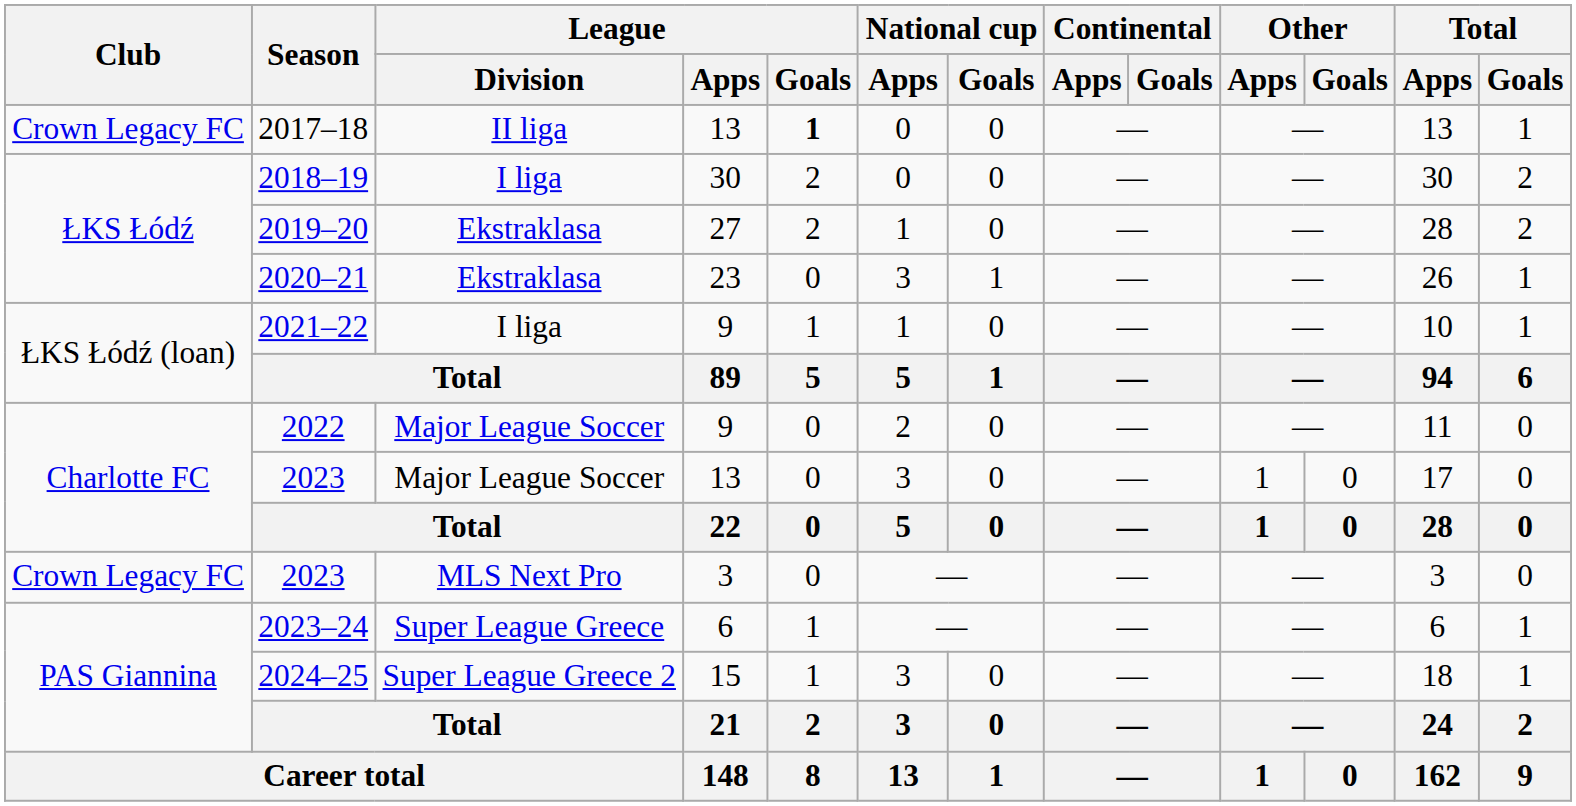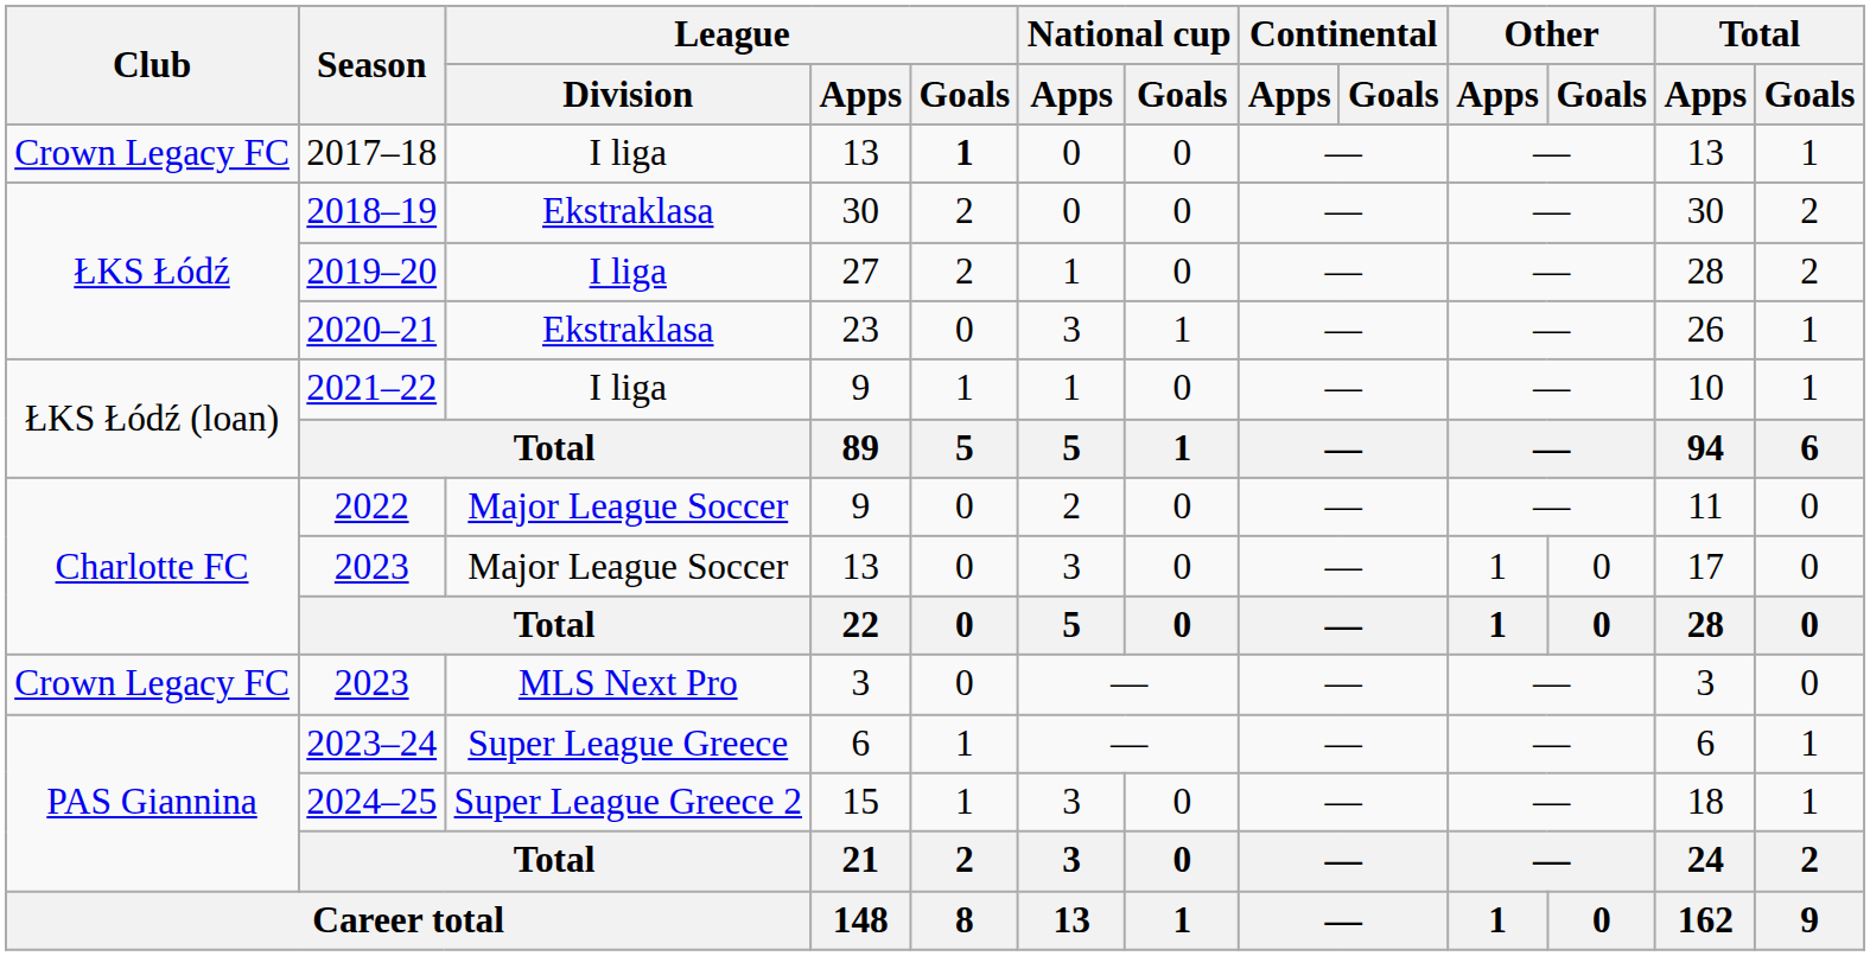 <table class="wikitable" style="text-align: center;">
 <tr>
 <th rowspan="2">Club</th>
 <th rowspan="2">Season</th>
 <th colspan="3">League</th>
 <th colspan="2">National cup</th>
 <th colspan="2">Continental</th>
 <th colspan="2">Other</th>
 <th colspan="2">Total</th>
 </tr>
 <tr>
 <th>Division</th>
 <th>Apps</th>
 <th>Goals</th>
 <th>Apps</th>
 <th>Goals</th>
 <th>Apps</th>
 <th>Goals</th>
 <th>Apps</th>
 <th>Goals</th>
 <th>Apps</th>
 <th>Goals</th>
 </tr>
 <tr>
 <td rowspan="1" valign="center"><a href='#'>Crown Legacy FC</a></td>
 <td>2017–18</td>
-<td><a href='#'>II liga</a></td>
+<td>I liga</td>
 <td>13</td>
 <td><strong>1</strong></td>
 <td>0</td>
 <td>0</td>
 <td colspan="2">—</td>
 <td colspan="2">—</td>
 <td>13</td>
 <td>1</td>
 </tr>
 <tr>
 <td rowspan="3" valign="center"><a href='#'>ŁKS Łódź</a></td>
 <td><a href='#'>2018–19</a></td>
-<td><a href='#'>I liga</a></td>
+<td><a href='#'>Ekstraklasa</a></td>
 <td>30</td>
 <td>2</td>
 <td>0</td>
 <td>0</td>
 <td colspan="2">—</td>
 <td colspan="2">—</td>
 <td>30</td>
 <td>2</td>
 </tr>
 <tr>
 <td><a href='#'>2019–20</a></td>
-<td><a href='#'>Ekstraklasa</a></td>
+<td><a href='#'>I liga</a></td>
 <td>27</td>
 <td>2</td>
 <td>1</td>
 <td>0</td>
 <td colspan="2">—</td>
 <td colspan="2">—</td>
 <td>28</td>
 <td>2</td>
 </tr>
 <tr>
 <td><a href='#'>2020–21</a></td>
 <td><a href='#'>Ekstraklasa</a></td>
 <td>23</td>
 <td>0</td>
 <td>3</td>
 <td>1</td>
 <td colspan="2">—</td>
 <td colspan="2">—</td>
 <td>26</td>
 <td>1</td>
 </tr>
 <tr>
 <td rowspan="2" valign="center">ŁKS Łódź (loan)</td>
 <td><a href='#'>2021–22</a></td>
 <td>I liga</td>
 <td>9</td>
 <td>1</td>
 <td>1</td>
 <td>0</td>
 <td colspan="2">—</td>
 <td colspan="2">—</td>
 <td>10</td>
 <td>1</td>
 </tr>
 <tr>
 <th colspan="2">Total</th>
 <th>89</th>
 <th>5</th>
 <th>5</th>
 <th>1</th>
 <th colspan="2">—</th>
 <th colspan="2">—</th>
 <th>94</th>
 <th>6</th>
 </tr>
 <tr>
 <td rowspan="3" valign="center"><a href='#'>Charlotte FC</a></td>
 <td><a href='#'>2022</a></td>
 <td><a href='#'>Major League Soccer</a></td>
 <td>9</td>
 <td>0</td>
 <td>2</td>
 <td>0</td>
 <td colspan="2">—</td>
 <td colspan="2">—</td>
 <td>11</td>
 <td>0</td>
 </tr>
 <tr>
 <td><a href='#'>2023</a></td>
 <td>Major League Soccer</td>
 <td>13</td>
 <td>0</td>
 <td>3</td>
 <td>0</td>
 <td colspan="2">—</td>
 <td>1</td>
 <td>0</td>
 <td>17</td>
 <td>0</td>
 </tr>
 <tr>
 <th colspan="2">Total</th>
 <th>22</th>
 <th>0</th>
 <th>5</th>
 <th>0</th>
 <th colspan="2">—</th>
 <th>1</th>
 <th>0</th>
 <th>28</th>
 <th>0</th>
 </tr>
 <tr>
 <td rowspan="1" valign="center"><a href='#'>Crown Legacy FC</a></td>
 <td><a href='#'>2023</a></td>
 <td><a href='#'>MLS Next Pro</a></td>
 <td>3</td>
 <td>0</td>
 <td colspan="2">—</td>
 <td colspan="2">—</td>
 <td colspan="2">—</td>
 <td>3</td>
 <td>0</td>
 </tr>
 <tr>
 <td rowspan="3" valign="center"><a href='#'>PAS Giannina</a></td>
 <td><a href='#'>2023–24</a></td>
 <td><a href='#'>Super League Greece</a></td>
 <td>6</td>
 <td>1</td>
 <td colspan="2">—</td>
 <td colspan="2">—</td>
 <td colspan="2">—</td>
 <td>6</td>
 <td>1</td>
 </tr>
 <tr>
 <td><a href='#'>2024–25</a></td>
 <td><a href='#'>Super League Greece 2</a></td>
 <td>15</td>
 <td>1</td>
 <td>3</td>
 <td>0</td>
 <td colspan="2">—</td>
 <td colspan="2">—</td>
 <td>18</td>
 <td>1</td>
 </tr>
 <tr>
 <th colspan="2">Total</th>
 <th>21</th>
 <th>2</th>
 <th>3</th>
 <th>0</th>
 <th colspan="2">—</th>
 <th colspan="2">—</th>
 <th>24</th>
 <th>2</th>
 </tr>
 <tr>
 <th colspan="3">Career total</th>
 <th>148</th>
 <th>8</th>
 <th>13</th>
 <th>1</th>
 <th colspan="2">—</th>
 <th>1</th>
 <th>0</th>
 <th>162</th>
 <th>9</th>
 </tr>
 </table>
